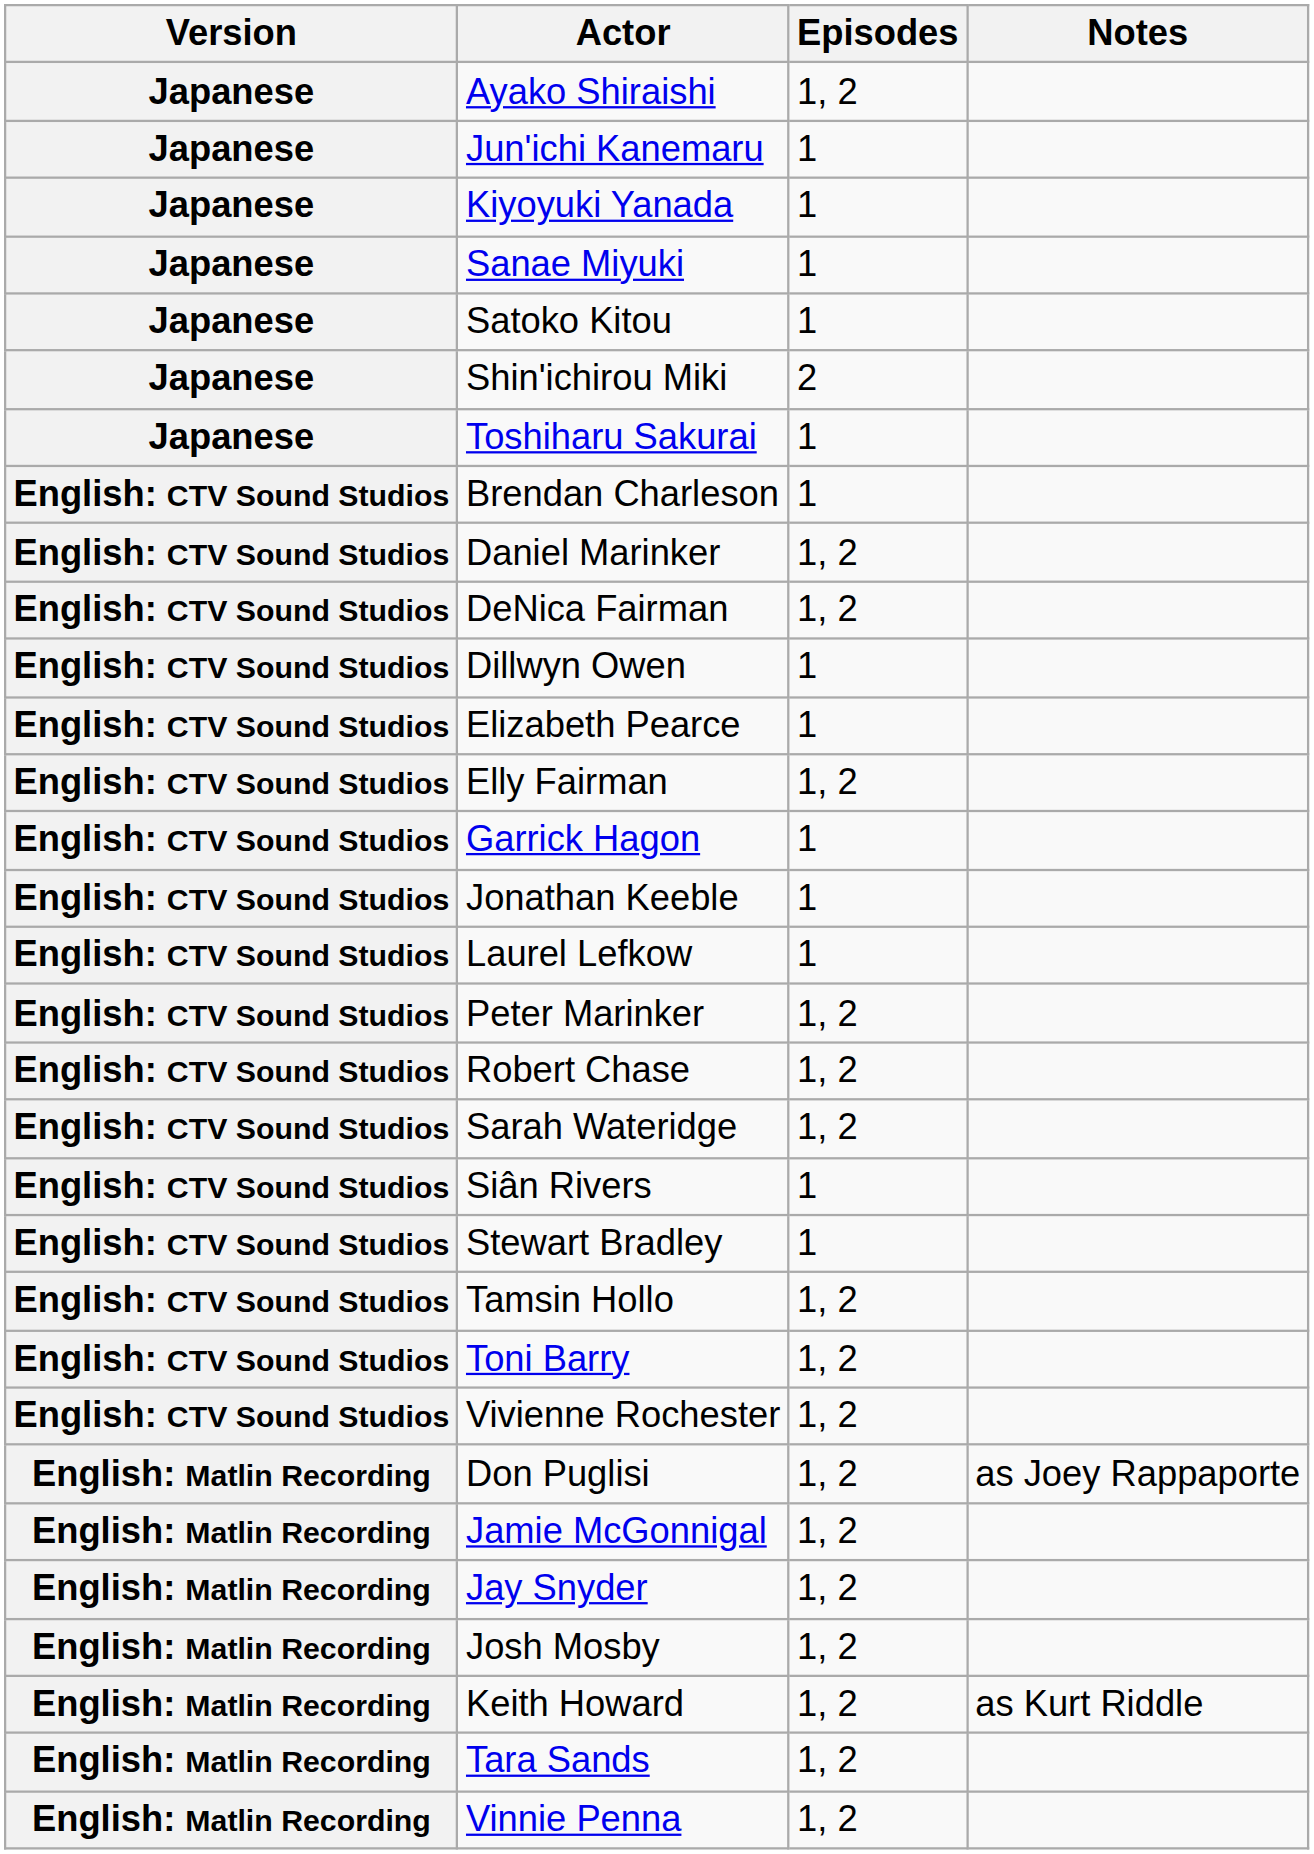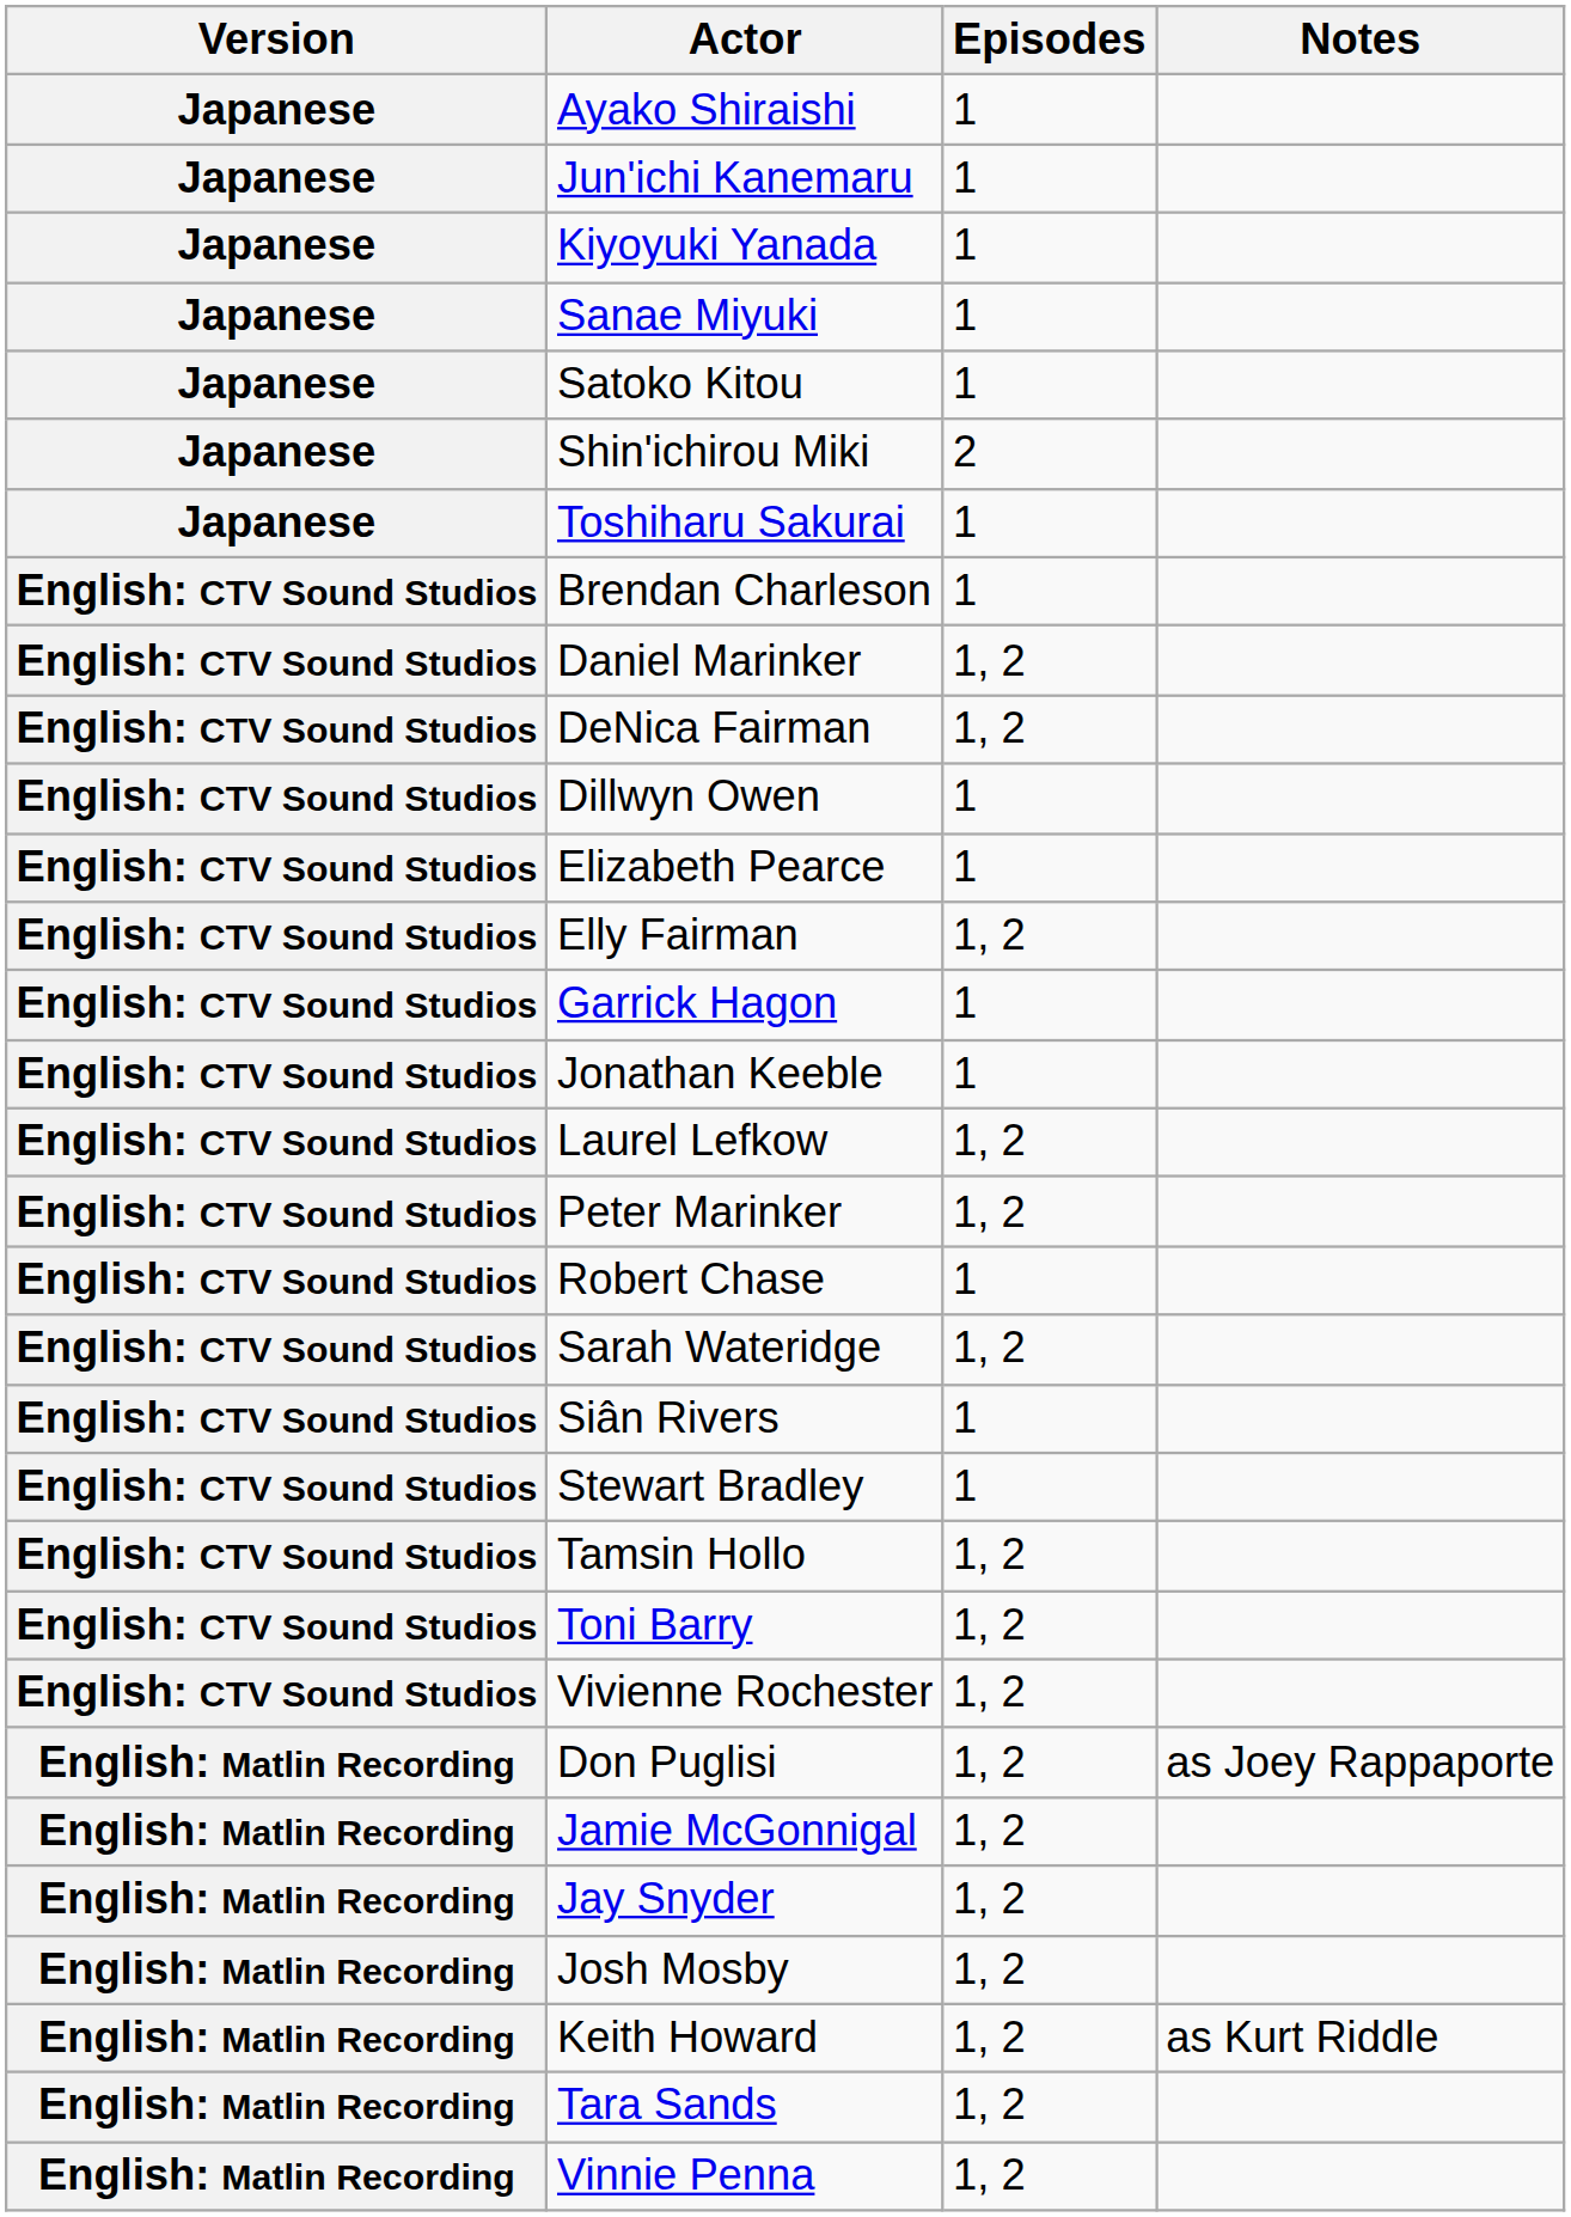 <table class="wikitable sortable mw-collapsible mw-collapsed">
 <tr>
 <th>Version</th>
 <th>Actor</th>
 <th>Episodes</th>
 <th>Notes</th>
 </tr>
 <tr>
 <th>Japanese</th>
 <td><a href='#'>Ayako Shiraishi</a></td>
-<td>1, 2</td>
+<td>1</td>
 <td></td>
 </tr>
 <tr>
 <th>Japanese</th>
 <td><a href='#'>Jun'ichi Kanemaru</a></td>
 <td>1</td>
 <td></td>
 </tr>
 <tr>
 <th>Japanese</th>
 <td><a href='#'>Kiyoyuki Yanada</a></td>
 <td>1</td>
 <td></td>
 </tr>
 <tr>
 <th>Japanese</th>
 <td><a href='#'>Sanae Miyuki</a></td>
 <td>1</td>
 <td></td>
 </tr>
 <tr>
 <th>Japanese</th>
 <td>Satoko Kitou</td>
 <td>1</td>
 <td></td>
 </tr>
 <tr>
 <th>Japanese</th>
 <td>Shin'ichirou Miki</td>
 <td>2</td>
 <td></td>
 </tr>
 <tr>
 <th>Japanese</th>
 <td><a href='#'>Toshiharu Sakurai</a></td>
 <td>1</td>
 <td></td>
 </tr>
 <tr>
 <th>English: <small>CTV Sound Studios</small></th>
 <td>Brendan Charleson</td>
 <td>1</td>
 <td></td>
 </tr>
 <tr>
 <th>English: <small>CTV Sound Studios</small></th>
 <td>Daniel Marinker</td>
 <td>1, 2</td>
 <td></td>
 </tr>
 <tr>
 <th>English: <small>CTV Sound Studios</small></th>
 <td>DeNica Fairman</td>
 <td>1, 2</td>
 <td></td>
 </tr>
 <tr>
 <th>English: <small>CTV Sound Studios</small></th>
 <td>Dillwyn Owen</td>
 <td>1</td>
 <td></td>
 </tr>
 <tr>
 <th>English: <small>CTV Sound Studios</small></th>
 <td>Elizabeth Pearce</td>
 <td>1</td>
 <td></td>
 </tr>
 <tr>
 <th>English: <small>CTV Sound Studios</small></th>
 <td>Elly Fairman</td>
 <td>1, 2</td>
 <td></td>
 </tr>
 <tr>
 <th>English: <small>CTV Sound Studios</small></th>
 <td><a href='#'>Garrick Hagon</a></td>
 <td>1</td>
 <td></td>
 </tr>
 <tr>
 <th>English: <small>CTV Sound Studios</small></th>
 <td>Jonathan Keeble</td>
 <td>1</td>
 <td></td>
 </tr>
 <tr>
 <th>English: <small>CTV Sound Studios</small></th>
 <td>Laurel Lefkow</td>
-<td>1</td>
+<td>1, 2</td>
 <td></td>
 </tr>
 <tr>
 <th>English: <small>CTV Sound Studios</small></th>
 <td>Peter Marinker</td>
 <td>1, 2</td>
 <td></td>
 </tr>
 <tr>
 <th>English: <small>CTV Sound Studios</small></th>
 <td>Robert Chase</td>
-<td>1, 2</td>
+<td>1</td>
 <td></td>
 </tr>
 <tr>
 <th>English: <small>CTV Sound Studios</small></th>
 <td>Sarah Wateridge</td>
 <td>1, 2</td>
 <td></td>
 </tr>
 <tr>
 <th>English: <small>CTV Sound Studios</small></th>
 <td>Siân Rivers</td>
 <td>1</td>
 <td></td>
 </tr>
 <tr>
 <th>English: <small>CTV Sound Studios</small></th>
 <td>Stewart Bradley</td>
 <td>1</td>
 <td></td>
 </tr>
 <tr>
 <th>English: <small>CTV Sound Studios</small></th>
 <td>Tamsin Hollo</td>
 <td>1, 2</td>
 <td></td>
 </tr>
 <tr>
 <th>English: <small>CTV Sound Studios</small></th>
 <td><a href='#'>Toni Barry</a></td>
 <td>1, 2</td>
 <td></td>
 </tr>
 <tr>
 <th>English: <small>CTV Sound Studios</small></th>
 <td>Vivienne Rochester</td>
 <td>1, 2</td>
 <td></td>
 </tr>
 <tr>
 <th>English: <small>Matlin Recording</small></th>
 <td>Don Puglisi</td>
 <td>1, 2</td>
 <td>as Joey Rappaporte</td>
 </tr>
 <tr>
 <th>English: <small>Matlin Recording</small></th>
 <td><a href='#'>Jamie McGonnigal</a></td>
 <td>1, 2</td>
 <td></td>
 </tr>
 <tr>
 <th>English: <small>Matlin Recording</small></th>
 <td><a href='#'>Jay Snyder</a></td>
 <td>1, 2</td>
 <td></td>
 </tr>
 <tr>
 <th>English: <small>Matlin Recording</small></th>
 <td>Josh Mosby</td>
 <td>1, 2</td>
 <td></td>
 </tr>
 <tr>
 <th>English: <small>Matlin Recording</small></th>
 <td>Keith Howard</td>
 <td>1, 2</td>
 <td>as Kurt Riddle</td>
 </tr>
 <tr>
 <th>English: <small>Matlin Recording</small></th>
 <td><a href='#'>Tara Sands</a></td>
 <td>1, 2</td>
 <td></td>
 </tr>
 <tr>
 <th>English: <small>Matlin Recording</small></th>
 <td><a href='#'>Vinnie Penna</a></td>
 <td>1, 2</td>
 <td></td>
 </tr>
 </table>
